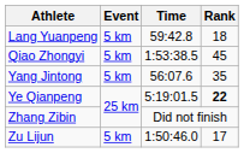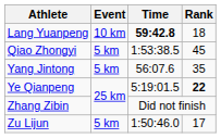 <table class="wikitable" style="font-size:90%;">
 <tr>
 <th>Athlete</th>
 <th>Event</th>
 <th>Time</th>
 <th>Rank</th>
 </tr>
 <tr align=center>
 <td align=left><a href='#'>Lang Yuanpeng</a></td>
-<td align=left><a href='#'>5 km</a></td>
-<td>59:42.8</td>
+<td align=left><a href='#'>10 km</a></td>
+<td><strong>59:42.8</strong></td>
 <td>18</td>
 </tr>
 <tr align=center>
 <td align=left><a href='#'>Qiao Zhongyi</a></td>
 <td align=left><a href='#'>5 km</a></td>
 <td>1:53:38.5</td>
 <td>45</td>
 </tr>
 <tr align=center>
 <td align=left><a href='#'>Yang Jintong</a></td>
 <td align=left><a href='#'>5 km</a></td>
 <td>56:07.6</td>
 <td>35</td>
 </tr>
 <tr align=center>
 <td align=left><a href='#'>Ye Qianpeng</a></td>
 <td align=left rowspan=2><a href='#'>25 km</a></td>
 <td>5:19:01.5</td>
 <td><strong>22</strong></td>
 </tr>
 <tr align=center>
 <td align=left><a href='#'>Zhang Zibin</a></td>
 <td colspan=2>Did not finish</td>
 </tr>
 <tr align=center>
 <td align=left><a href='#'>Zu Lijun</a></td>
 <td align=left><a href='#'>5 km</a></td>
 <td>1:50:46.0</td>
 <td>17</td>
 </tr>
 </table>
